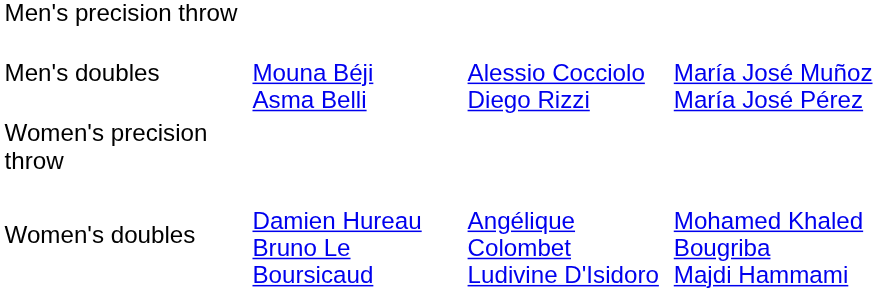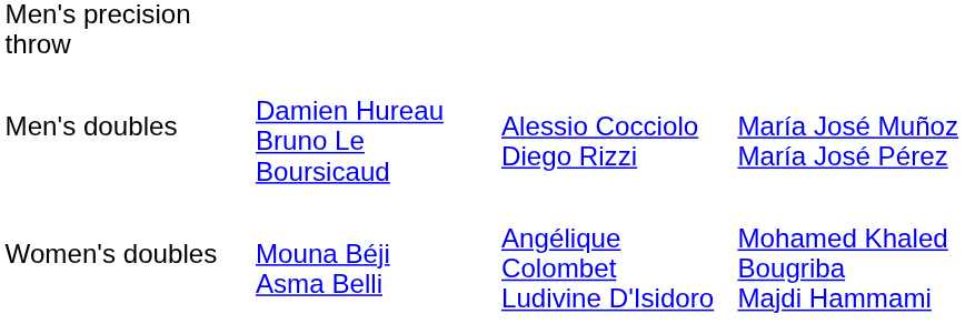 <table>
 <tr>
 <td>Men's precision throw</td>
 <td></td>
 <td></td>
 <td></td>
 </tr>
 <tr>
 <td>Men's doubles</td>
-<td><br><a href='#'>Mouna Béji</a><br><a href='#'>Asma Belli</a></td>
+<td><br><a href='#'>Damien Hureau</a><br><a href='#'>Bruno Le Boursicaud</a></td>
 <td><br><a href='#'>Alessio Cocciolo</a><br><a href='#'>Diego Rizzi</a></td>
 <td><br><a href='#'>María José Muñoz</a><br><a href='#'>María José Pérez</a></td>
 </tr>
 <tr>
-<td>Women's precision throw</td>
-<td></td>
-<td></td>
-<td></td>
-</tr>
-<tr>
 <td>Women's doubles</td>
-<td><br><a href='#'>Damien Hureau</a><br><a href='#'>Bruno Le Boursicaud</a></td>
+<td><br><a href='#'>Mouna Béji</a><br><a href='#'>Asma Belli</a></td>
 <td><br><a href='#'>Angélique Colombet</a><br><a href='#'>Ludivine D'Isidoro</a></td>
 <td><br><a href='#'>Mohamed Khaled Bougriba</a><br><a href='#'>Majdi Hammami</a></td>
 </tr>
 </table>
